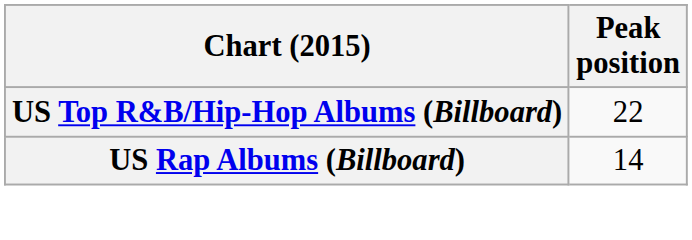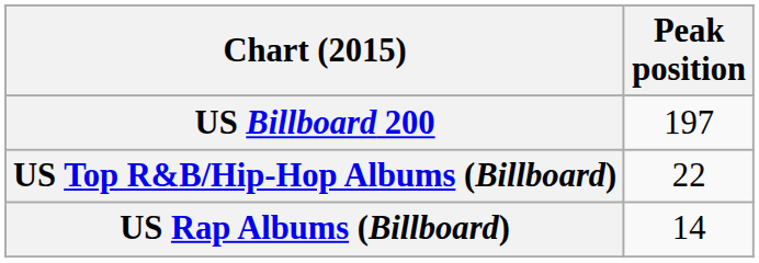 <table class="wikitable sortable plainrowheaders" style="text-align:center">
 <tr>
 <th scope="col">Chart (2015)</th>
 <th scope="col">Peak<br> position</th>
+</tr>
+<tr>
+<th scope="row">US <a href='#'><em>Billboard</em> 200</a></th>
+<td style="text-align:center;">197</td>
 </tr>
 <tr>
 <th scope="row">US <a href='#'>Top R&B/Hip-Hop Albums</a> (<em>Billboard</em>)</th>
 <td style="text-align:center;">22</td>
 </tr>
 <tr>
 <th scope="row">US <a href='#'>Rap Albums</a> (<em>Billboard</em>)</th>
 <td style="text-align:center;">14</td>
 </tr>
 </table>
